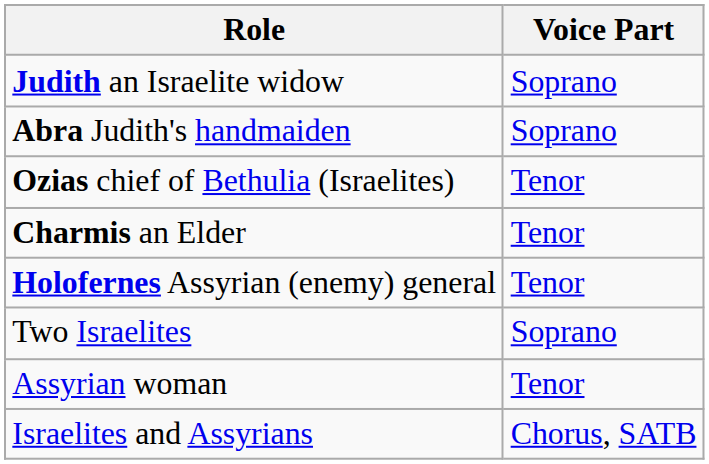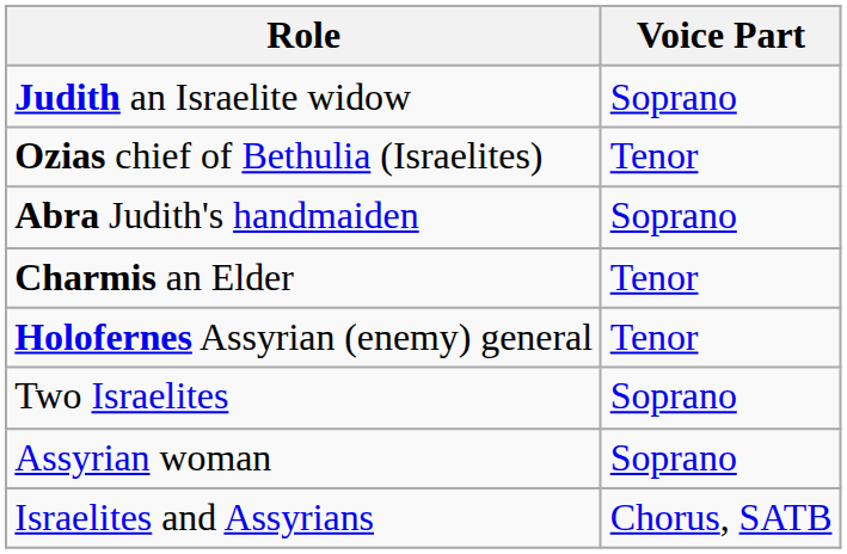 <table class="wikitable">
 <tr>
 <th>Role</th>
 <th>Voice Part</th>
 </tr>
 <tr>
 <td><strong><a href='#'>Judith</a></strong> an Israelite widow</td>
 <td><a href='#'>Soprano</a></td>
 </tr>
 <tr>
+<td><strong>Ozias</strong> chief of <a href='#'>Bethulia</a> (Israelites)</td>
+<td><a href='#'>Tenor</a></td>
+</tr>
+<tr>
 <td><strong>Abra</strong> Judith's <a href='#'>handmaiden</a></td>
 <td><a href='#'>Soprano</a></td>
-</tr>
-<tr>
-<td><strong>Ozias</strong> chief of <a href='#'>Bethulia</a> (Israelites)</td>
-<td><a href='#'>Tenor</a></td>
 </tr>
 <tr>
 <td><strong>Charmis</strong> an Elder</td>
 <td><a href='#'>Tenor</a></td>
 </tr>
 <tr>
 <td><strong><a href='#'>Holofernes</a></strong> Assyrian (enemy) general</td>
 <td><a href='#'>Tenor</a></td>
 </tr>
 <tr>
 <td>Two <a href='#'>Israelites</a></td>
 <td><a href='#'>Soprano</a></td>
 </tr>
 <tr>
 <td><a href='#'>Assyrian</a> woman</td>
-<td><a href='#'>Tenor</a></td>
+<td><a href='#'>Soprano</a></td>
 </tr>
 <tr>
 <td><a href='#'>Israelites</a> and <a href='#'>Assyrians</a></td>
 <td><a href='#'>Chorus</a>, <a href='#'>SATB</a></td>
 </tr>
 </table>
